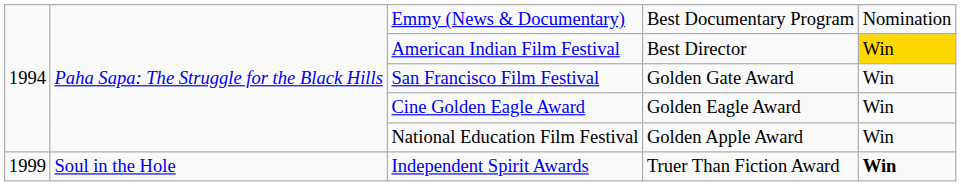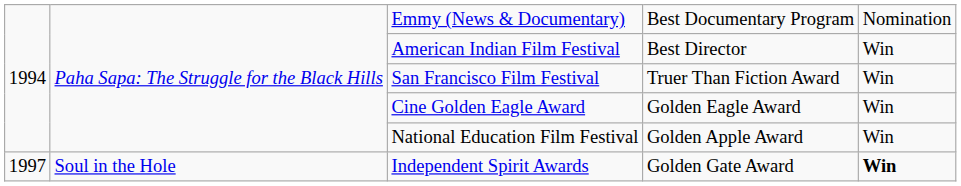 <table class="wikitable" !! Year !! Film !! Award !! Category !! Result>
 <tr>
 <td rowspan="5">1994</td>
 <td rowspan="5"><em><a href='#'>Paha Sapa: The Struggle for the Black Hills</a></em></td>
 <td><a href='#'>Emmy (News & Documentary)</a></td>
 <td>Best Documentary Program</td>
 <td>Nomination</td>
 </tr>
 <tr>
 <td><a href='#'>American Indian Film Festival</a></td>
 <td>Best Director</td>
-<td style="background: gold;">Win</td>
+<td>Win</td>
 </tr>
 <tr>
 <td><a href='#'>San Francisco Film Festival</a></td>
-<td>Golden Gate Award</td>
+<td>Truer Than Fiction Award</td>
 <td>Win</td>
 </tr>
 <tr>
 <td><a href='#'>Cine Golden Eagle Award</a></td>
 <td>Golden Eagle Award</td>
 <td>Win</td>
 </tr>
 <tr>
 <td>National Education Film Festival</td>
 <td>Golden Apple Award</td>
 <td>Win</td>
 </tr>
 <tr>
-<td>1999</td>
+<td>1997</td>
 <td><a href='#'>Soul in the Hole</a></td>
 <td><a href='#'>Independent Spirit Awards</a></td>
-<td>Truer Than Fiction Award</td>
+<td>Golden Gate Award</td>
 <td><strong>Win</strong></td>
 </tr>
 </table>
